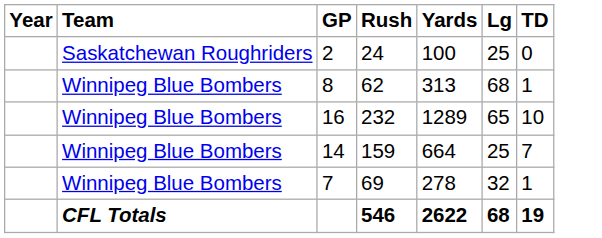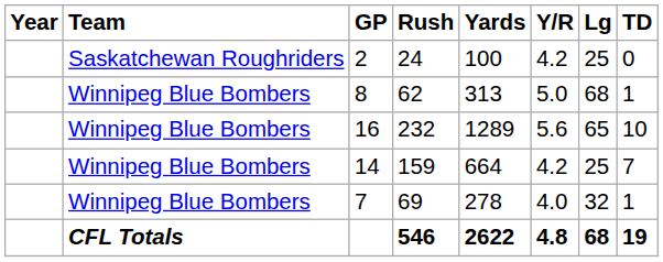 <table class="wikitable" border=0 style="background: #FFFFFF;">
 <tr>
 <td><strong>Year</strong></td>
 <td><strong>Team</strong></td>
 <td><strong>GP</strong></td>
 <td><strong>Rush</strong></td>
 <td><strong>Yards</strong></td>
+<td><strong>Y/R</strong></td>
 <td><strong>Lg</strong></td>
 <td><strong>TD</strong></td>
 </tr>
 <tr>
 <td></td>
 <td><a href='#'>Saskatchewan Roughriders</a></td>
 <td>2</td>
 <td>24</td>
 <td>100</td>
+<td>4.2</td>
 <td>25</td>
 <td>0</td>
 </tr>
 <tr>
 <td></td>
 <td><a href='#'>Winnipeg Blue Bombers</a></td>
 <td>8</td>
 <td>62</td>
 <td>313</td>
+<td>5.0</td>
 <td>68</td>
 <td>1</td>
 </tr>
 <tr>
 <td></td>
 <td><a href='#'>Winnipeg Blue Bombers</a></td>
 <td>16</td>
 <td>232</td>
 <td>1289</td>
+<td>5.6</td>
 <td>65</td>
 <td>10</td>
 </tr>
 <tr>
 <td></td>
 <td><a href='#'>Winnipeg Blue Bombers</a></td>
 <td>14</td>
 <td>159</td>
 <td>664</td>
+<td>4.2</td>
 <td>25</td>
 <td>7</td>
 </tr>
 <tr>
 <td></td>
 <td><a href='#'>Winnipeg Blue Bombers</a></td>
 <td>7</td>
 <td>69</td>
 <td>278</td>
+<td>4.0</td>
 <td>32</td>
 <td>1</td>
 </tr>
 <tr>
 <td></td>
 <td><strong><em>CFL Totals</em></strong></td>
 <td></td>
 <td><strong>546</strong></td>
 <td><strong>2622</strong></td>
+<td><strong>4.8</strong></td>
 <td><strong>68</strong></td>
 <td><strong>19</strong></td>
 </tr>
 </table>
